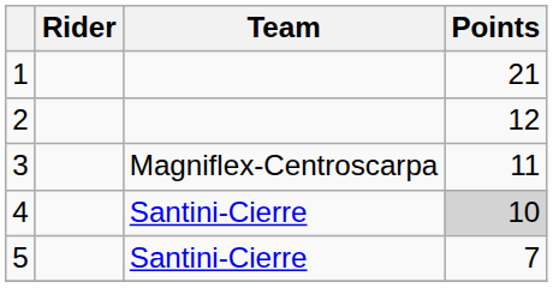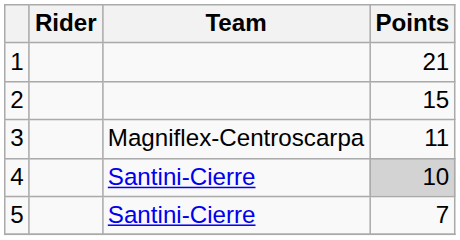 <table class="wikitable">
 <tr>
 <th></th>
 <th>Rider</th>
 <th>Team</th>
 <th>Points</th>
 </tr>
 <tr>
 <td>1</td>
 <td></td>
 <td></td>
 <td align=right>21</td>
 </tr>
 <tr>
 <td>2</td>
 <td></td>
 <td></td>
-<td align=right>12</td>
+<td align=right>15</td>
 </tr>
 <tr>
 <td>3</td>
 <td></td>
 <td>Magniflex-Centroscarpa</td>
 <td align=right>11</td>
 </tr>
 <tr>
 <td>4</td>
 <td></td>
 <td><a href='#'>Santini-Cierre</a></td>
 <td align=right style="background: lightgrey;">10</td>
 </tr>
 <tr>
 <td>5</td>
 <td></td>
 <td><a href='#'>Santini-Cierre</a></td>
 <td align=right>7</td>
 </tr>
 <tr>
 </tr>
 </table>
